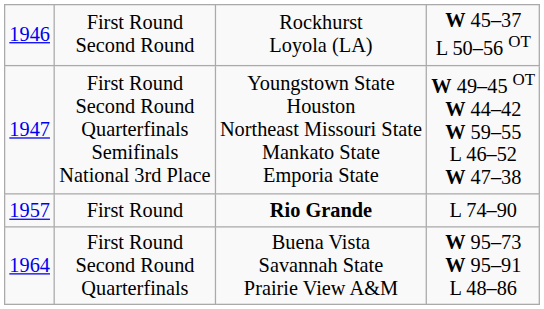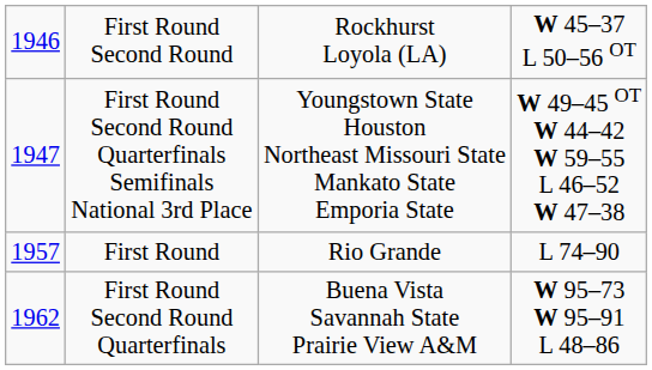 <table class=wikitable style="text-align:center">
 <tr>
 <td><a href='#'>1946</a></td>
 <td>First Round<br>Second Round</td>
 <td>Rockhurst<br>Loyola (LA)</td>
 <td><strong>W</strong> 45–37<br>L 50–56 <sup>OT</sup></td>
 </tr>
 <tr>
 <td><a href='#'>1947</a></td>
 <td>First Round<br>Second Round<br>Quarterfinals<br>Semifinals<br>National 3rd Place</td>
 <td>Youngstown State<br>Houston<br>Northeast Missouri State<br>Mankato State<br>Emporia State</td>
 <td><strong>W</strong> 49–45 <sup>OT</sup><br><strong>W</strong> 44–42<br><strong>W</strong> 59–55<br>L 46–52<br><strong>W</strong> 47–38</td>
 </tr>
 <tr>
 <td><a href='#'>1957</a></td>
 <td>First Round</td>
-<td><strong>Rio Grande</strong></td>
+<td>Rio Grande</td>
 <td>L 74–90</td>
 </tr>
 <tr>
-<td><a href='#'>1964</a></td>
+<td><a href='#'>1962</a></td>
 <td>First Round<br>Second Round<br>Quarterfinals</td>
 <td>Buena Vista<br>Savannah State<br>Prairie View A&M</td>
 <td><strong>W</strong> 95–73<br><strong>W</strong> 95–91<br>L 48–86</td>
 </tr>
 </table>
